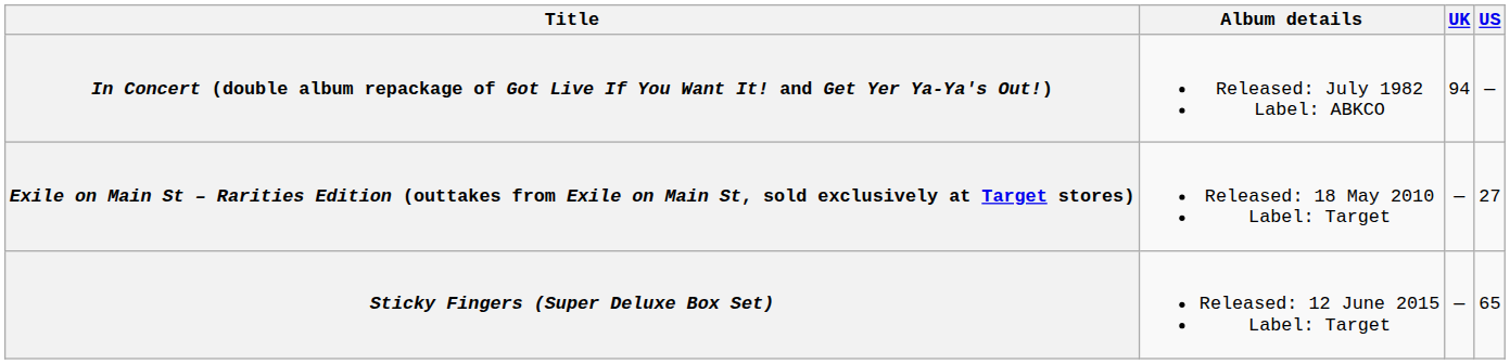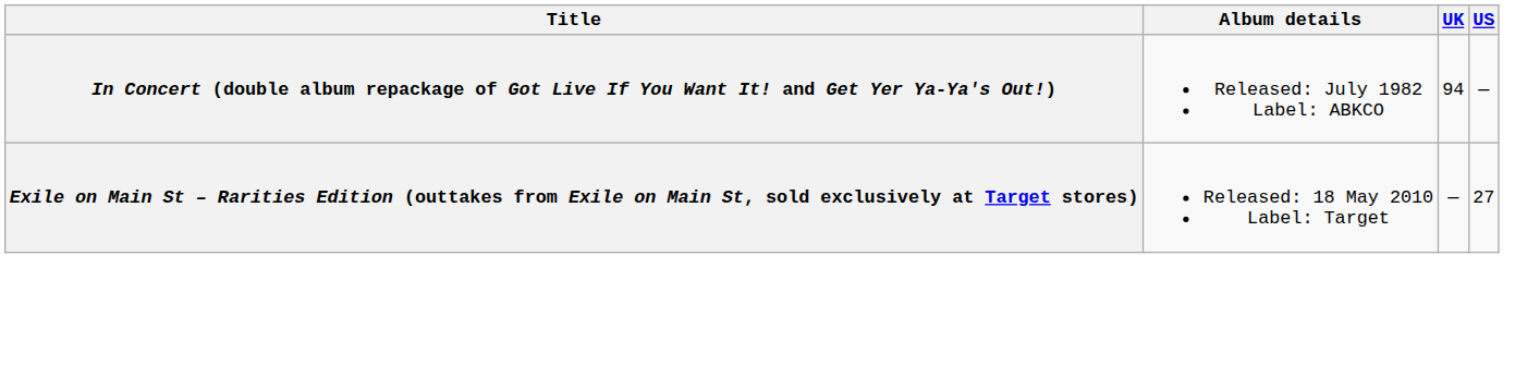 <table class="wikitable plainrowheaders" style="text-align:center;">
 <tr>
 <th scope="col">Title</th>
 <th scope="col">Album details</th>
 <th scope="col"><a href='#'>UK</a><br></th>
 <th scope="col"><a href='#'>US</a><br></th>
 </tr>
 <tr>
 <th scope="row"><em>In Concert</em> (double album repackage of <em>Got Live If You Want It!</em> and <em>Get Yer Ya-Ya's Out!</em>)</th>
 <td><br><ul><li>Released: July 1982</li><li>Label: ABKCO</li></ul></td>
 <td>94</td>
 <td>—</td>
 </tr>
 <tr>
 <th scope="row"><em>Exile on Main St – Rarities Edition</em> (outtakes from <em>Exile on Main St</em>, sold exclusively at <a href='#'>Target</a> stores)</th>
 <td><br><ul><li>Released: 18 May 2010</li><li>Label: Target</li></ul></td>
 <td>—</td>
 <td>27</td>
 </tr>
-<tr>
-<th scope="row"><em>Sticky Fingers (Super Deluxe Box Set)</em></th>
-<td><br><ul><li>Released: 12 June 2015</li><li>Label: Target</li></ul></td>
-<td>—</td>
-<td>65</td>
-</tr>
 </table>
